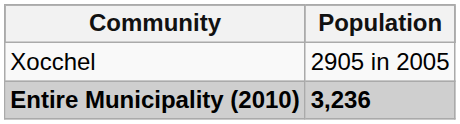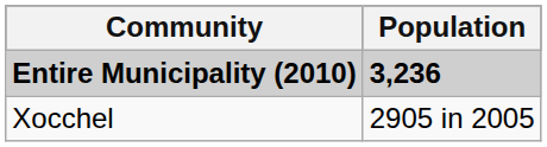 <table class="wikitable">
 <tr style="background:#111111; color:#111111;">
 <th><strong>Community</strong></th>
 <th><strong>Population</strong></th>
 </tr>
+<tr style="background:#CFCFCF;">
+<td><strong>Entire Municipality (2010)</strong></td>
+<td><strong>3,236</strong></td>
+</tr>
 <tr>
 <td>Xocchel</td>
 <td>2905 in 2005</td>
 </tr>
-<tr style="background:#CFCFCF;">
-<td><strong>Entire Municipality (2010)</strong></td>
-<td><strong>3,236</strong></td>
-</tr>
 </table>
